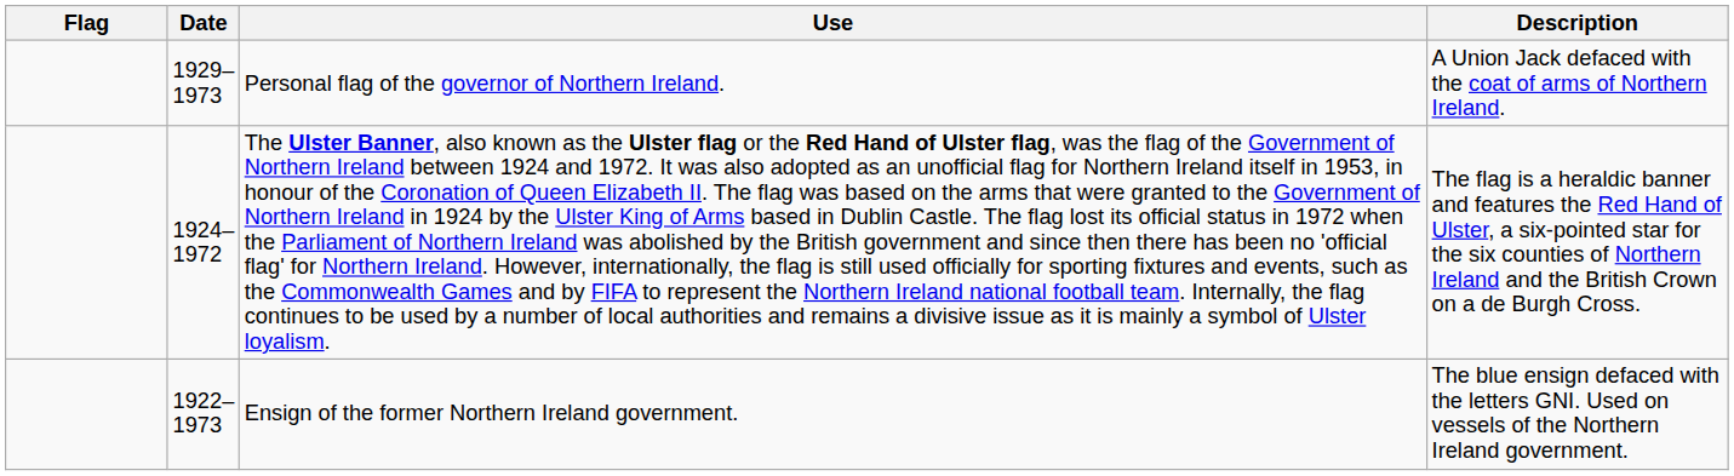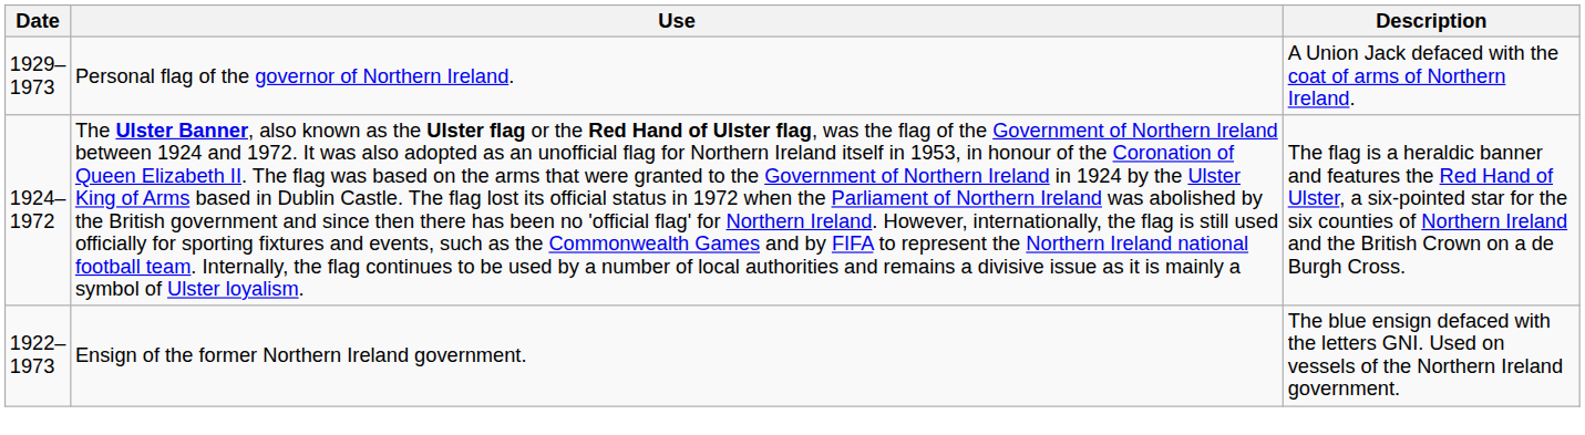 <table class="wikitable">
 <tr>
-<th width=110>Flag</th>
 <th width=30>Date</th>
 <th>Use</th>
 <th>Description</th>
 </tr>
 <tr>
-<td></td>
 <td>1929–1973</td>
 <td>Personal flag of the <a href='#'>governor of Northern Ireland</a>.</td>
 <td>A Union Jack defaced with the <a href='#'>coat of arms of Northern Ireland</a>.</td>
 </tr>
 <tr>
-<td> <br> </td>
 <td>1924–1972</td>
 <td>The <strong><a href='#'>Ulster Banner</a></strong>, also known as the <strong>Ulster flag</strong> or the <strong>Red Hand of Ulster flag</strong>, was the flag of the <a href='#'>Government of Northern Ireland</a> between 1924 and 1972. It was also adopted as an unofficial flag for Northern Ireland itself in 1953, in honour of the <a href='#'>Coronation of Queen Elizabeth&nbsp;II</a>. The flag was based on the arms that were granted to the <a href='#'>Government of Northern Ireland</a> in 1924 by the <a href='#'>Ulster King of Arms</a> based in Dublin Castle. The flag lost its official status in 1972 when the <a href='#'>Parliament of Northern Ireland</a> was abolished by the British government and since then there has been no 'official flag' for <a href='#'>Northern Ireland</a>. However, internationally, the flag is still used officially for sporting fixtures and events, such as the <a href='#'>Commonwealth Games</a> and by <a href='#'>FIFA</a> to represent the <a href='#'>Northern Ireland national football team</a>. Internally, the flag continues to be used by a number of local authorities and remains a divisive issue as it is mainly a symbol of <a href='#'>Ulster loyalism</a>.</td>
 <td>The flag is a heraldic banner and features the <a href='#'>Red Hand of Ulster</a>, a six-pointed star for the six counties of <a href='#'>Northern Ireland</a> and the British Crown on a de Burgh Cross.</td>
 </tr>
 <tr>
-<td></td>
 <td>1922–1973</td>
 <td>Ensign of the former Northern Ireland government.</td>
 <td>The blue ensign defaced with the letters GNI. Used on vessels of the Northern Ireland government.</td>
 </tr>
 </table>
